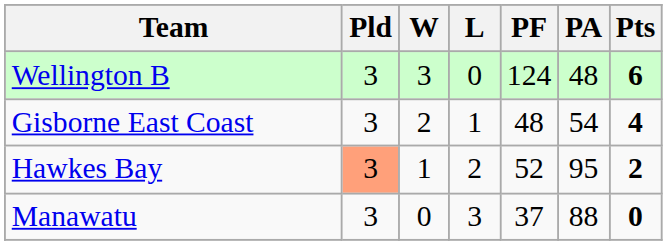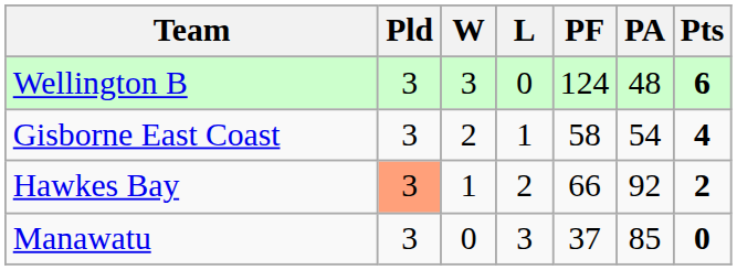 <table class="wikitable" style="text-align:center;">
 <tr>
 <th width=175>Team</th>
 <th width=20 abbr="Played">Pld</th>
 <th width=20 abbr="Won">W</th>
 <th width=20 abbr="Lost">L</th>
 <th width=20 abbr="Points for">PF</th>
 <th width=20 abbr="Points against">PA</th>
 <th width=20 abbr="Points">Pts</th>
 </tr>
 <tr style="background: #ccffcc;">
 <td style="text-align:left;"><a href='#'>Wellington B</a></td>
 <td>3</td>
 <td>3</td>
 <td>0</td>
 <td>124</td>
 <td>48</td>
 <td><strong>6</strong></td>
 </tr>
 <tr>
 <td style="text-align:left;"><a href='#'>Gisborne East Coast</a></td>
 <td>3</td>
 <td>2</td>
 <td>1</td>
-<td>48</td>
+<td>58</td>
 <td>54</td>
 <td><strong>4</strong></td>
 </tr>
 <tr>
 <td style="text-align:left;"><a href='#'>Hawkes Bay</a></td>
 <td style="background: lightsalmon;">3</td>
 <td>1</td>
 <td>2</td>
-<td>52</td>
-<td>95</td>
+<td>66</td>
+<td>92</td>
 <td><strong>2</strong></td>
 </tr>
 <tr>
 <td style="text-align:left;"><a href='#'>Manawatu</a></td>
 <td>3</td>
 <td>0</td>
 <td>3</td>
 <td>37</td>
-<td>88</td>
+<td>85</td>
 <td><strong>0</strong></td>
 </tr>
 </table>
